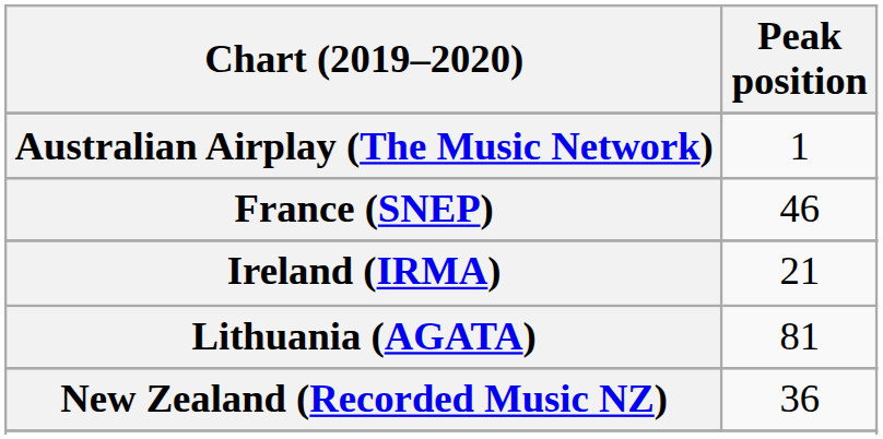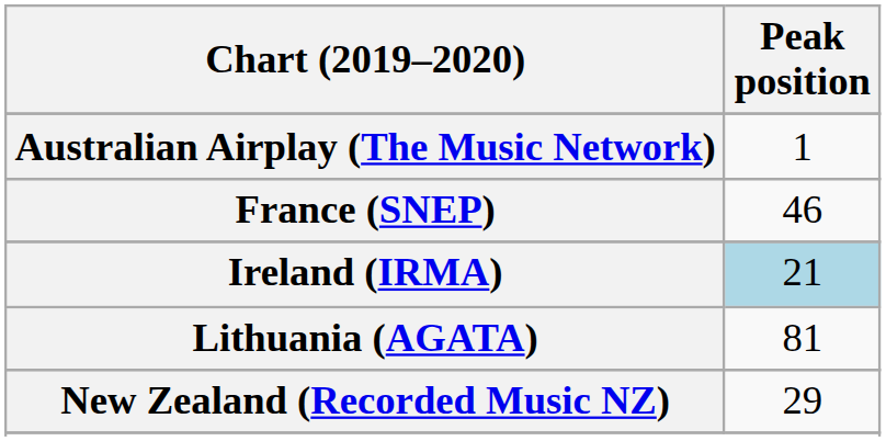 <table class="wikitable sortable plainrowheaders" style="text-align:center;">
 <tr>
 <th scope="col">Chart (2019–2020)</th>
 <th scope="col">Peak<br>position</th>
 </tr>
 <tr>
 </tr>
 <tr>
 <th scope="row">Australian Airplay (<a href='#'>The Music Network</a>)</th>
 <td>1</td>
 </tr>
 <tr>
 </tr>
 <tr>
 </tr>
 <tr>
 </tr>
 <tr>
 <th scope="row">France (<a href='#'>SNEP</a>)</th>
 <td>46</td>
 </tr>
 <tr>
 </tr>
 <tr>
 <th scope="row">Ireland (<a href='#'>IRMA</a>)</th>
-<td>21</td>
+<td style="background: lightblue;">21</td>
 </tr>
 <tr>
 <th scope="row">Lithuania (<a href='#'>AGATA</a>)</th>
 <td>81</td>
 </tr>
 <tr>
 </tr>
 <tr>
 </tr>
 <tr>
 <th scope="row">New Zealand (<a href='#'>Recorded Music NZ</a>)</th>
-<td>36</td>
+<td>29</td>
 </tr>
 <tr>
 </tr>
 <tr>
 </tr>
 <tr>
 </tr>
 <tr>
 </tr>
 <tr>
 </tr>
 <tr>
 </tr>
 </table>
